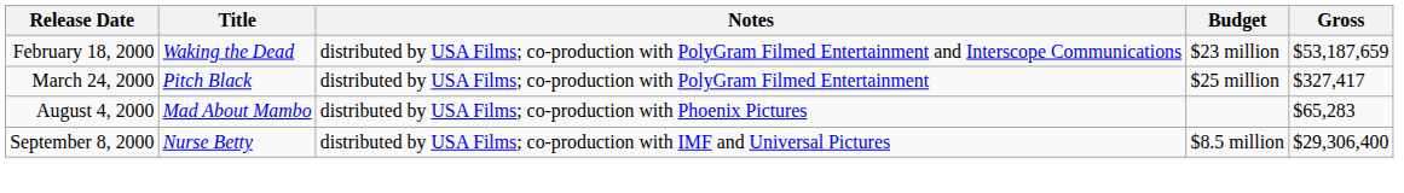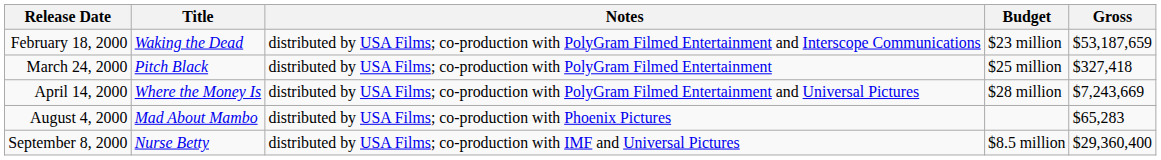 <table class="wikitable sortable">
 <tr>
 <th>Release Date</th>
 <th>Title</th>
 <th>Notes</th>
 <th>Budget</th>
 <th>Gross</th>
 </tr>
 <tr>
 <td align="right">February 18, 2000</td>
 <td><em><a href='#'>Waking the Dead</a></em></td>
 <td>distributed by <a href='#'>USA Films</a>; co-production with <a href='#'>PolyGram Filmed Entertainment</a> and <a href='#'>Interscope Communications</a></td>
 <td>$23 million</td>
 <td>$53,187,659</td>
 </tr>
 <tr>
 <td align="right">March 24, 2000</td>
 <td><em><a href='#'>Pitch Black</a></em></td>
 <td>distributed by <a href='#'>USA Films</a>; co-production with <a href='#'>PolyGram Filmed Entertainment</a></td>
 <td>$25 million</td>
-<td>$327,417</td>
+<td>$327,418</td>
+</tr>
+<tr>
+<td align="right">April 14, 2000</td>
+<td><em><a href='#'>Where the Money Is</a></em></td>
+<td>distributed by <a href='#'>USA Films</a>; co-production with <a href='#'>PolyGram Filmed Entertainment</a> and <a href='#'>Universal Pictures</a></td>
+<td>$28 million</td>
+<td>$7,243,669</td>
 </tr>
 <tr>
 <td align="right">August 4, 2000</td>
 <td><em><a href='#'>Mad About Mambo</a></em></td>
 <td>distributed by <a href='#'>USA Films</a>; co-production with <a href='#'>Phoenix Pictures</a></td>
 <td></td>
 <td>$65,283</td>
 </tr>
 <tr>
 <td align="right">September 8, 2000</td>
 <td><em><a href='#'>Nurse Betty</a></em></td>
 <td>distributed by <a href='#'>USA Films</a>; co-production with <a href='#'>IMF</a> and <a href='#'>Universal Pictures</a></td>
 <td>$8.5 million</td>
-<td>$29,306,400</td>
+<td>$29,360,400</td>
 </tr>
 </table>
